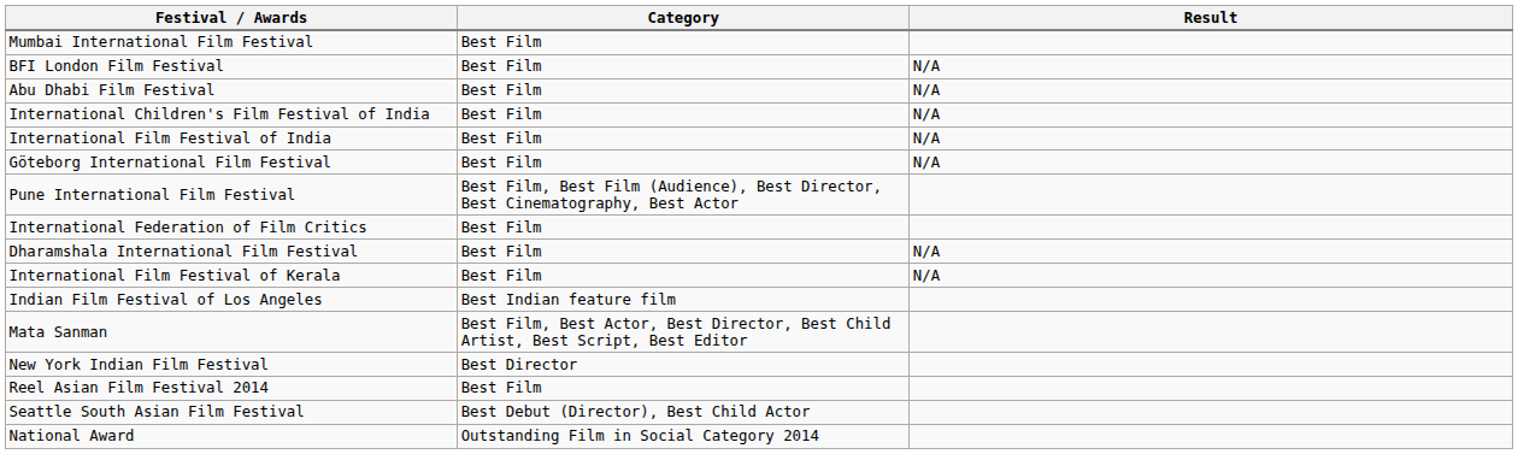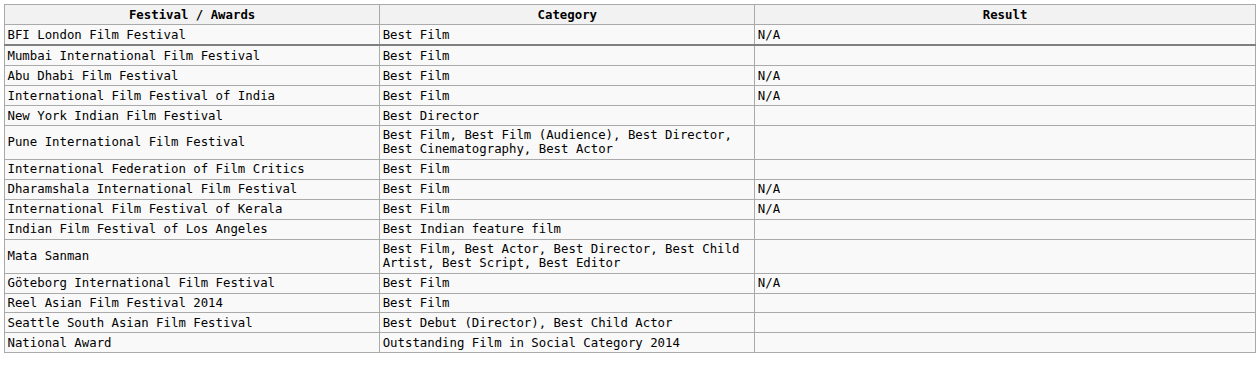 <table class="wikitable" style="font-size:95%;" ;>
 <tr style="background:#ccc; text-align:center;">
 </tr>
 <tr style="background:#ccc; text-align:center;">
 <th width="30%">Festival / Awards</th>
 <th width="30%">Category</th>
 <th width="40%">Result</th>
 </tr>
 <tr>
 </tr>
+<tr>
+<td>BFI London Film Festival</td>
+<td>Best Film</td>
+<td>N/A</td>
+</tr>
 <tr style="border-top:2px solid gray;">
 <td>Mumbai International Film Festival</td>
 <td>Best Film</td>
 <td></td>
 </tr>
 <tr>
-<td>BFI London Film Festival</td>
-<td>Best Film</td>
-<td>N/A</td>
-</tr>
-<tr>
 <td>Abu Dhabi Film Festival</td>
-<td>Best Film</td>
-<td>N/A</td>
-</tr>
-<tr>
-<td>International Children's Film Festival of India</td>
 <td>Best Film</td>
 <td>N/A</td>
 </tr>
 <tr>
 <td>International Film Festival of India</td>
 <td>Best Film</td>
 <td>N/A</td>
 </tr>
 <tr>
-<td>Göteborg International Film Festival</td>
-<td>Best Film</td>
-<td>N/A</td>
+<td>New York Indian Film Festival</td>
+<td>Best Director</td>
+<td></td>
 </tr>
 <tr>
 <td>Pune International Film Festival</td>
 <td>Best Film, Best Film (Audience), Best Director, Best Cinematography, Best Actor</td>
 <td></td>
 </tr>
 <tr>
 <td>International Federation of Film Critics</td>
 <td>Best Film</td>
 <td></td>
 </tr>
 <tr>
 <td>Dharamshala International Film Festival</td>
 <td>Best Film</td>
 <td>N/A</td>
 </tr>
 <tr>
 <td>International Film Festival of Kerala</td>
 <td>Best Film</td>
 <td>N/A</td>
 </tr>
 <tr>
 <td>Indian Film Festival of Los Angeles</td>
 <td>Best Indian feature film</td>
 <td></td>
 </tr>
 <tr>
 <td>Mata Sanman</td>
 <td>Best Film, Best Actor, Best Director, Best Child Artist, Best Script, Best Editor</td>
 <td></td>
 </tr>
 <tr>
-<td>New York Indian Film Festival</td>
-<td>Best Director</td>
-<td></td>
+<td>Göteborg International Film Festival</td>
+<td>Best Film</td>
+<td>N/A</td>
 </tr>
 <tr>
 <td>Reel Asian Film Festival 2014</td>
 <td>Best Film</td>
 <td></td>
 </tr>
 <tr>
 <td>Seattle South Asian Film Festival</td>
 <td>Best Debut (Director), Best Child Actor</td>
 <td></td>
 </tr>
 <tr>
 <td>National Award</td>
 <td>Outstanding Film in Social Category 2014</td>
 <td></td>
 </tr>
 </table>
